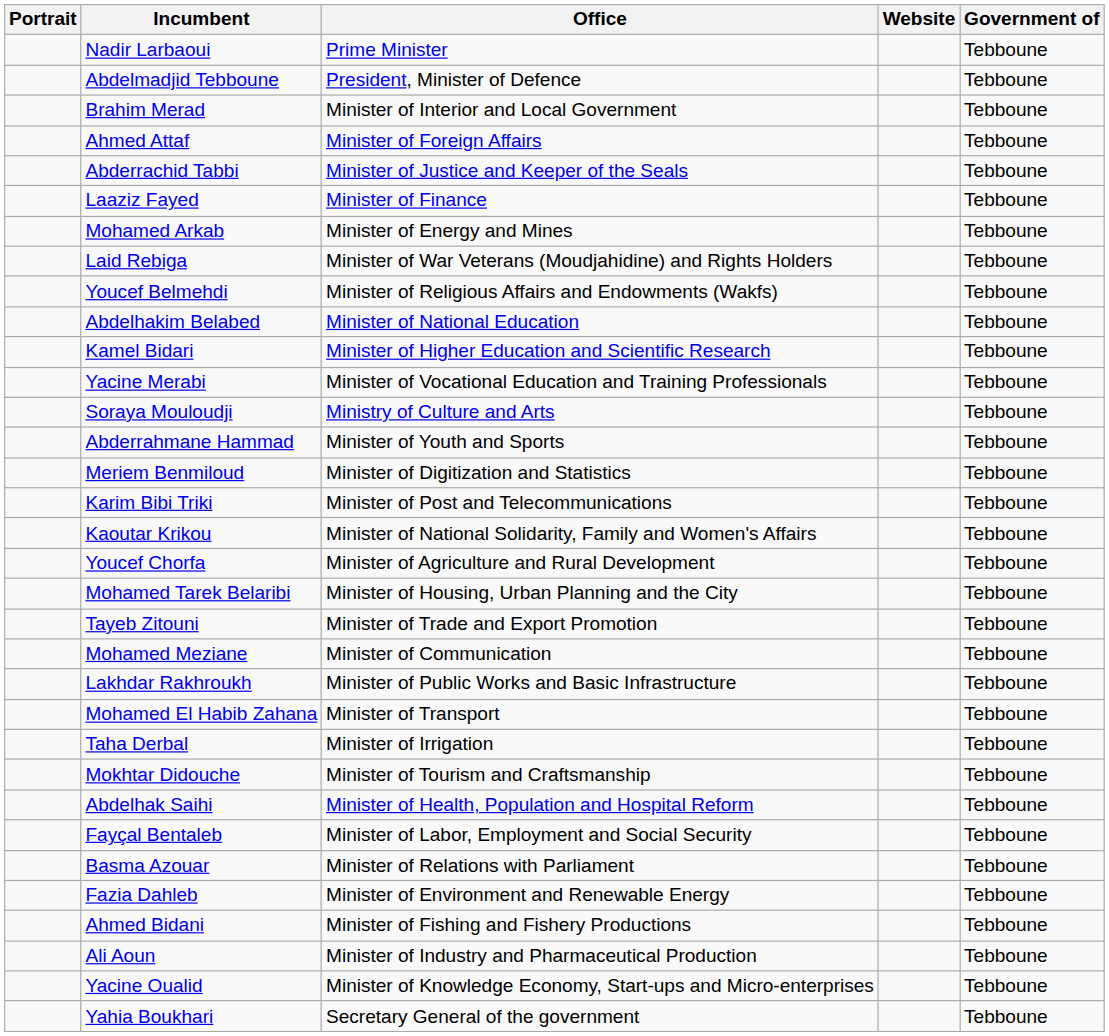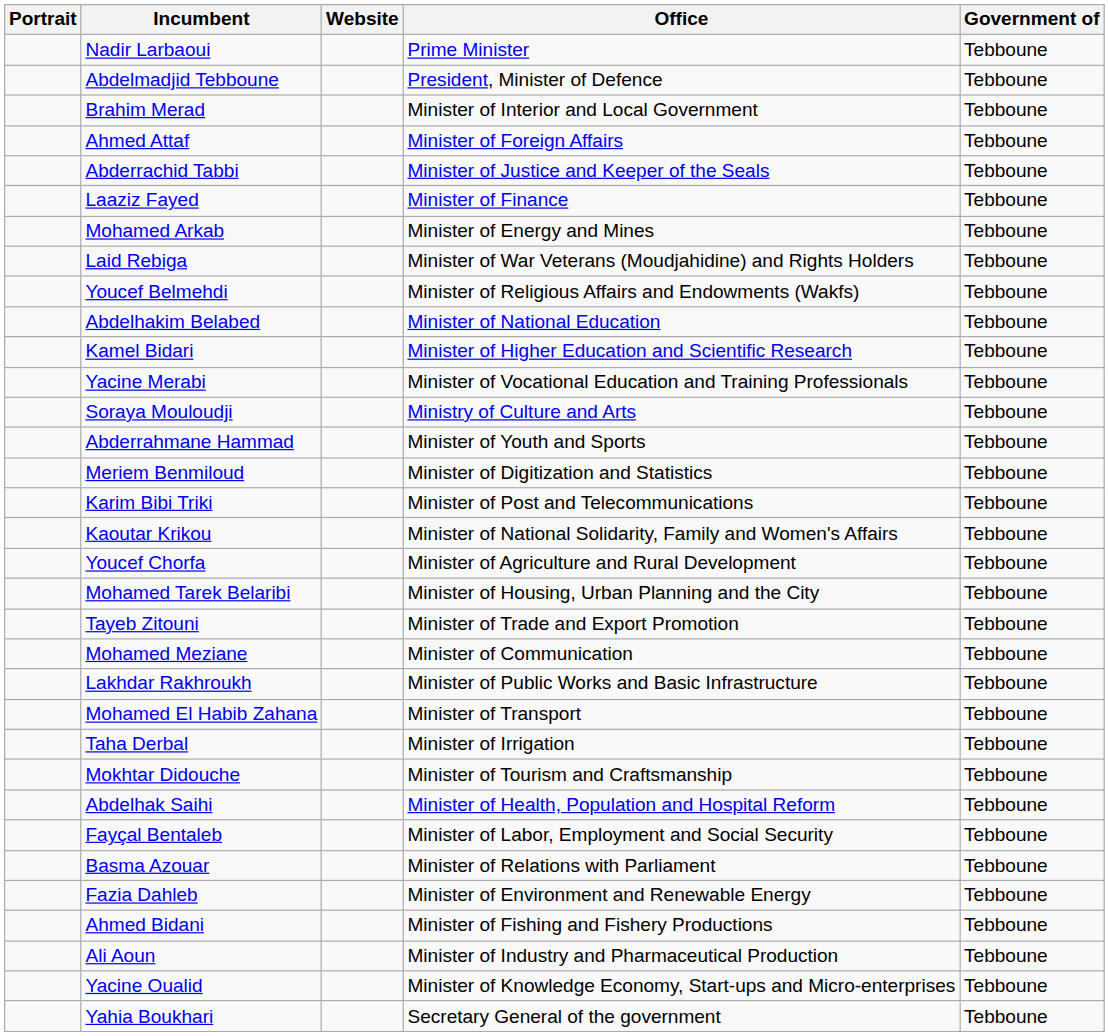 <table class="wikitable sortable" style="text-align:left">
 <tr>
 <th>Portrait</th>
 <th>Incumbent</th>
+<th>Website</th>
 <th>Office</th>
-<th>Website</th>
 <th>Government of</th>
 </tr>
 <tr>
 <td></td>
 <td><a href='#'>Nadir Larbaoui</a></td>
+<td></td>
 <td><a href='#'>Prime Minister</a></td>
-<td></td>
 <td>Tebboune</td>
 </tr>
 <tr>
 <td></td>
 <td><a href='#'>Abdelmadjid Tebboune</a></td>
+<td></td>
 <td><a href='#'>President</a>, Minister of Defence</td>
-<td></td>
 <td>Tebboune</td>
 </tr>
 <tr>
 <td></td>
 <td><a href='#'>Brahim Merad</a></td>
+<td></td>
 <td>Minister of Interior and Local Government</td>
-<td></td>
 <td>Tebboune</td>
 </tr>
 <tr>
 <td></td>
 <td><a href='#'>Ahmed Attaf</a></td>
+<td></td>
 <td><a href='#'>Minister of Foreign Affairs</a></td>
-<td></td>
 <td>Tebboune</td>
 </tr>
 <tr>
 <td></td>
 <td><a href='#'>Abderrachid Tabbi</a></td>
+<td></td>
 <td><a href='#'>Minister of Justice and Keeper of the Seals</a></td>
-<td></td>
 <td>Tebboune</td>
 </tr>
 <tr>
 <td></td>
 <td><a href='#'>Laaziz Fayed</a></td>
+<td></td>
 <td><a href='#'>Minister of Finance</a></td>
-<td></td>
 <td>Tebboune</td>
 </tr>
 <tr>
 <td></td>
 <td><a href='#'>Mohamed Arkab</a></td>
+<td></td>
 <td>Minister of Energy and Mines</td>
-<td></td>
 <td>Tebboune</td>
 </tr>
 <tr>
 <td></td>
 <td><a href='#'>Laid Rebiga</a></td>
+<td></td>
 <td>Minister of War Veterans (Moudjahidine) and Rights Holders</td>
-<td></td>
 <td>Tebboune</td>
 </tr>
 <tr>
 <td></td>
 <td><a href='#'>Youcef Belmehdi</a></td>
+<td></td>
 <td>Minister of Religious Affairs and Endowments (Wakfs)</td>
-<td></td>
 <td>Tebboune</td>
 </tr>
 <tr>
 <td></td>
 <td><a href='#'>Abdelhakim Belabed</a></td>
+<td></td>
 <td><a href='#'>Minister of National Education</a></td>
-<td></td>
 <td>Tebboune</td>
 </tr>
 <tr>
 <td></td>
 <td><a href='#'>Kamel Bidari</a></td>
+<td></td>
 <td><a href='#'>Minister of Higher Education and Scientific Research</a></td>
-<td></td>
 <td>Tebboune</td>
 </tr>
 <tr>
 <td></td>
 <td><a href='#'>Yacine Merabi</a></td>
+<td></td>
 <td>Minister of Vocational Education and Training Professionals</td>
-<td></td>
 <td>Tebboune</td>
 </tr>
 <tr>
 <td></td>
 <td><a href='#'>Soraya Mouloudji</a></td>
+<td></td>
 <td><a href='#'>Ministry of Culture and Arts</a></td>
-<td></td>
 <td>Tebboune</td>
 </tr>
 <tr>
 <td></td>
 <td><a href='#'>Abderrahmane Hammad</a></td>
+<td></td>
 <td>Minister of Youth and Sports</td>
-<td></td>
 <td>Tebboune</td>
 </tr>
 <tr>
 <td></td>
 <td><a href='#'>Meriem Benmiloud</a></td>
+<td></td>
 <td>Minister of Digitization and Statistics</td>
-<td></td>
 <td>Tebboune</td>
 </tr>
 <tr>
 <td></td>
 <td><a href='#'>Karim Bibi Triki</a></td>
+<td></td>
 <td>Minister of Post and Telecommunications</td>
-<td></td>
 <td>Tebboune</td>
 </tr>
 <tr>
 <td></td>
 <td><a href='#'>Kaoutar Krikou</a></td>
+<td></td>
 <td>Minister of National Solidarity, Family and Women's Affairs</td>
-<td></td>
 <td>Tebboune</td>
 </tr>
 <tr>
 <td></td>
 <td><a href='#'>Youcef Chorfa</a></td>
+<td></td>
 <td>Minister of Agriculture and Rural Development</td>
-<td></td>
 <td>Tebboune</td>
 </tr>
 <tr>
 <td></td>
 <td><a href='#'>Mohamed Tarek Belaribi</a></td>
+<td></td>
 <td>Minister of Housing, Urban Planning and the City</td>
-<td></td>
 <td>Tebboune</td>
 </tr>
 <tr>
 <td></td>
 <td><a href='#'>Tayeb Zitouni</a></td>
+<td></td>
 <td>Minister of Trade and Export Promotion</td>
-<td></td>
 <td>Tebboune</td>
 </tr>
 <tr>
 <td></td>
 <td><a href='#'>Mohamed Meziane</a></td>
+<td></td>
 <td>Minister of Communication</td>
-<td></td>
 <td>Tebboune</td>
 </tr>
 <tr>
 <td></td>
 <td><a href='#'>Lakhdar Rakhroukh</a></td>
+<td></td>
 <td>Minister of Public Works and Basic Infrastructure</td>
-<td></td>
 <td>Tebboune</td>
 </tr>
 <tr>
 <td></td>
 <td><a href='#'>Mohamed El Habib Zahana</a></td>
+<td></td>
 <td>Minister of Transport</td>
-<td></td>
 <td>Tebboune</td>
 </tr>
 <tr>
 <td></td>
 <td><a href='#'>Taha Derbal</a></td>
+<td></td>
 <td>Minister of Irrigation</td>
-<td></td>
 <td>Tebboune</td>
 </tr>
 <tr>
 <td></td>
 <td><a href='#'>Mokhtar Didouche</a></td>
+<td></td>
 <td>Minister of Tourism and Craftsmanship</td>
-<td></td>
 <td>Tebboune</td>
 </tr>
 <tr>
 <td></td>
 <td><a href='#'>Abdelhak Saihi</a></td>
+<td></td>
 <td><a href='#'>Minister of Health, Population and Hospital Reform</a></td>
-<td></td>
 <td>Tebboune</td>
 </tr>
 <tr>
 <td></td>
 <td><a href='#'>Fayçal Bentaleb</a></td>
+<td></td>
 <td>Minister of Labor, Employment and Social Security</td>
-<td></td>
 <td>Tebboune</td>
 </tr>
 <tr>
 <td></td>
 <td><a href='#'>Basma Azouar</a></td>
+<td></td>
 <td>Minister of Relations with Parliament</td>
-<td></td>
 <td>Tebboune</td>
 </tr>
 <tr>
 <td></td>
 <td><a href='#'>Fazia Dahleb</a></td>
+<td></td>
 <td>Minister of Environment and Renewable Energy</td>
-<td></td>
 <td>Tebboune</td>
 </tr>
 <tr>
 <td></td>
 <td><a href='#'>Ahmed Bidani</a></td>
+<td></td>
 <td>Minister of Fishing and Fishery Productions</td>
-<td></td>
 <td>Tebboune</td>
 </tr>
 <tr>
 <td></td>
 <td><a href='#'>Ali Aoun</a></td>
+<td></td>
 <td>Minister of Industry and Pharmaceutical Production</td>
-<td></td>
 <td>Tebboune</td>
 </tr>
 <tr>
 <td></td>
 <td><a href='#'>Yacine Oualid</a></td>
+<td></td>
 <td>Minister of Knowledge Economy, Start-ups and Micro-enterprises</td>
-<td></td>
 <td>Tebboune</td>
 </tr>
 <tr>
 <td></td>
 <td><a href='#'>Yahia Boukhari</a></td>
+<td></td>
 <td>Secretary General of the government</td>
-<td></td>
 <td>Tebboune</td>
 </tr>
 </table>
